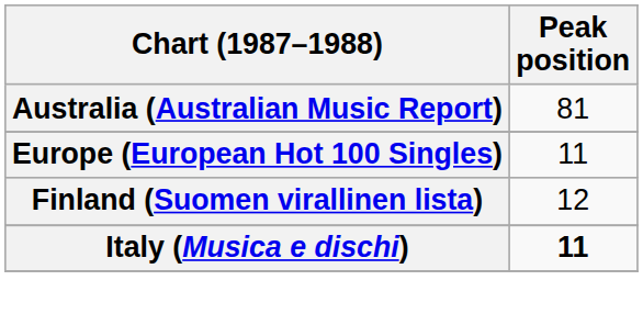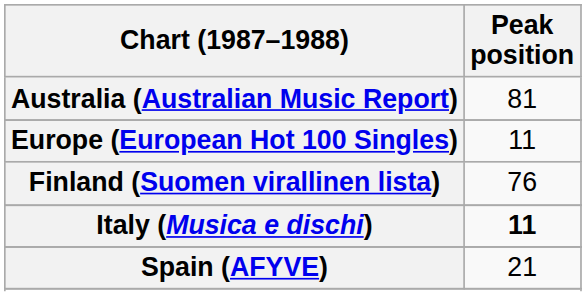 <table class="wikitable sortable plainrowheaders" style="text-align:center">
 <tr>
 <th scope="col">Chart (1987–1988)</th>
 <th scope="col">Peak<br>position</th>
 </tr>
 <tr>
 <th scope="row">Australia (<a href='#'>Australian Music Report</a>)</th>
 <td>81</td>
 </tr>
 <tr>
 </tr>
 <tr>
 </tr>
 <tr>
 <th scope="row">Europe (<a href='#'>European Hot 100 Singles</a>)</th>
 <td>11</td>
 </tr>
 <tr>
 <th scope="row">Finland (<a href='#'>Suomen virallinen lista</a>)</th>
-<td>12</td>
+<td>76</td>
 </tr>
 <tr>
 </tr>
 <tr>
 <th scope="row">Italy (<em><a href='#'>Musica e dischi</a></em>)</th>
 <td><strong>11</strong></td>
 </tr>
 <tr>
 </tr>
 <tr>
 </tr>
 <tr>
 </tr>
 <tr>
+<th scope="row">Spain (<a href='#'>AFYVE</a>)</th>
+<td>21</td>
+</tr>
+<tr>
 </tr>
 <tr>
 </tr>
 <tr>
 </tr>
 <tr>
 </tr>
 </table>
